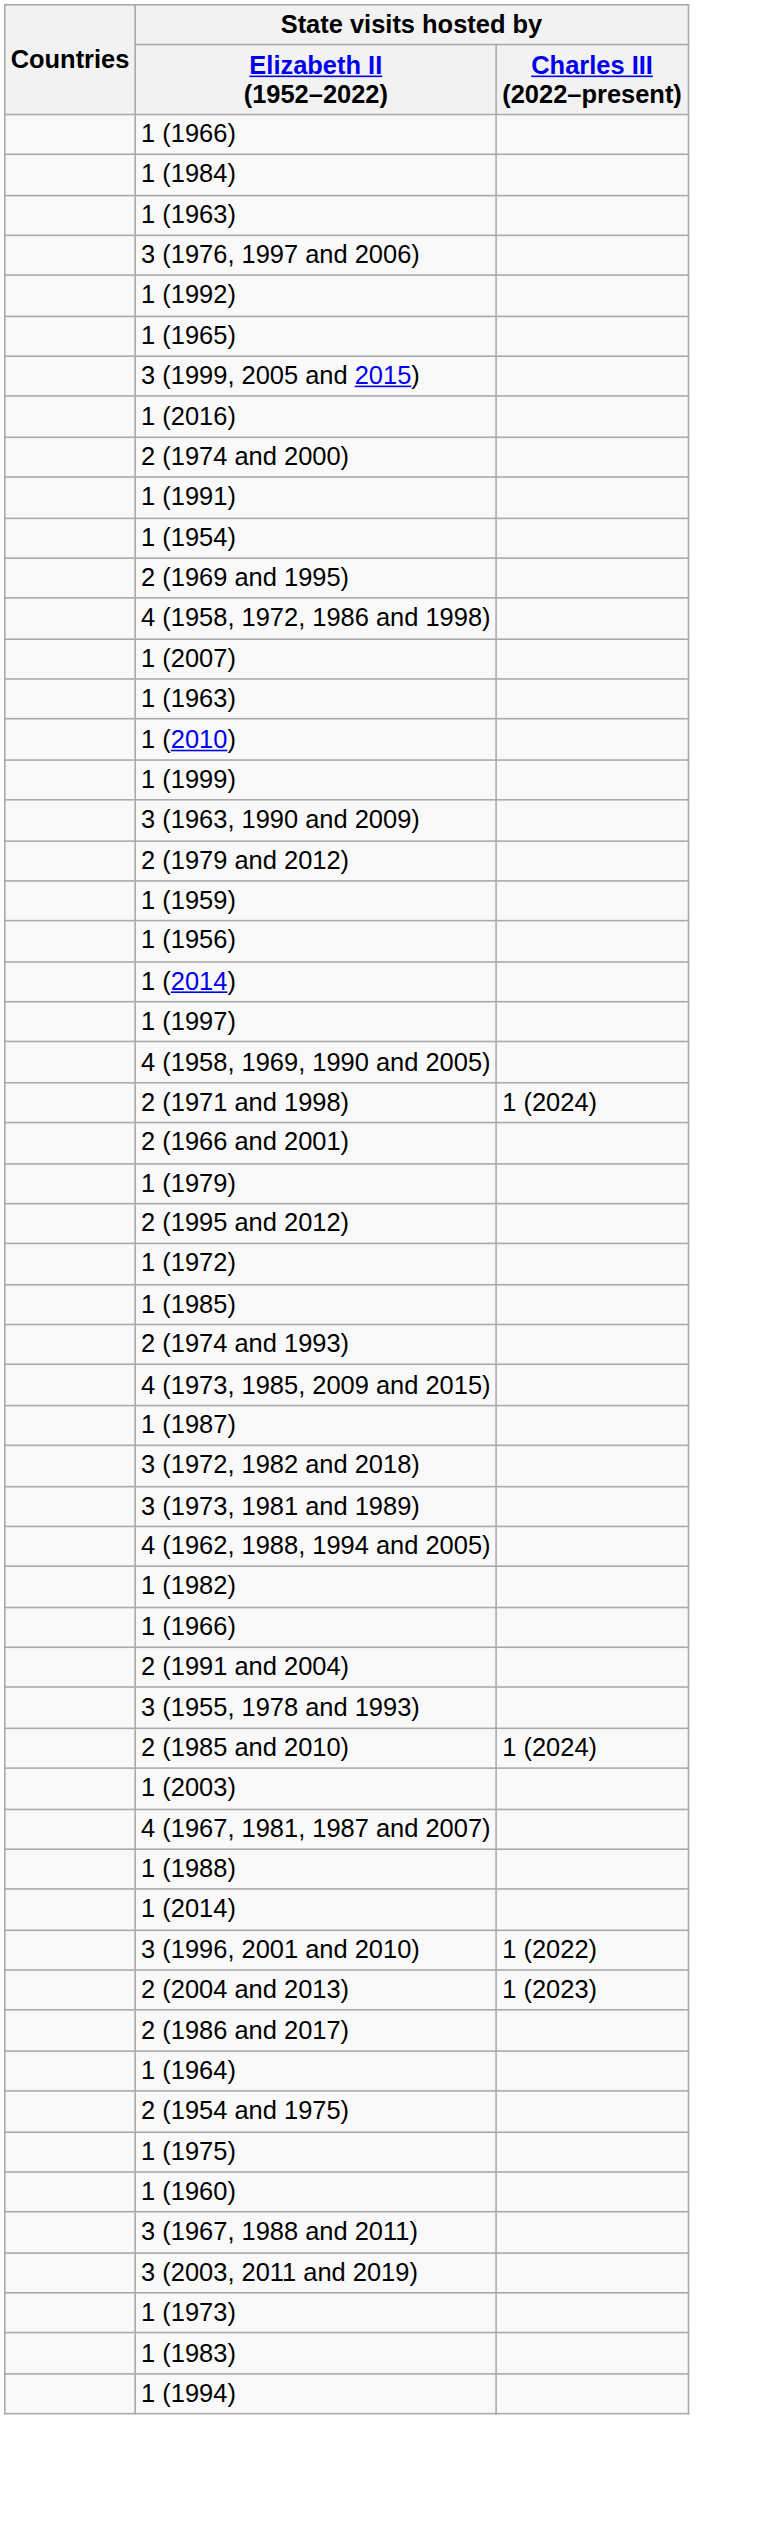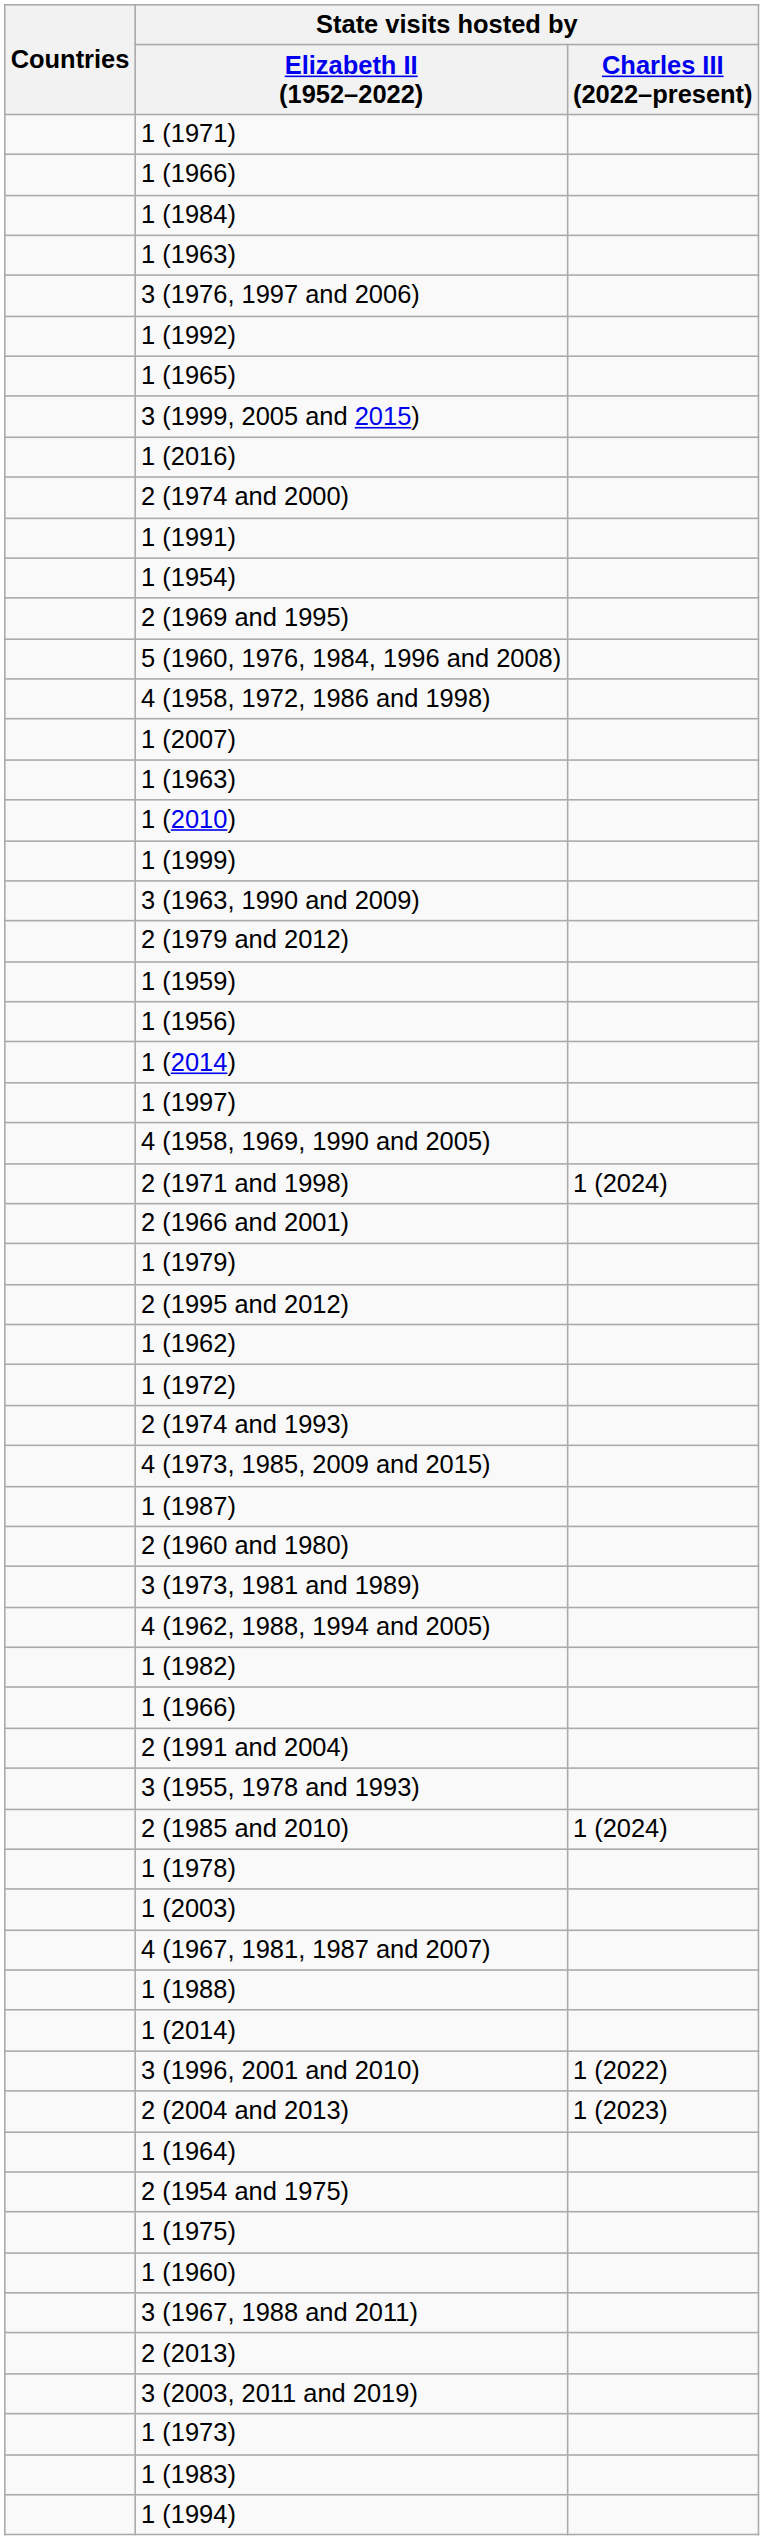 <table class="sortable wikitable">
 <tr>
 <th rowspan=2>Countries</th>
 <th colspan=2>State visits hosted by</th>
 </tr>
 <tr>
 <th><a href='#'>Elizabeth II</a><br>(1952–2022)</th>
 <th><a href='#'>Charles III</a><br>(2022–present)</th>
+</tr>
+<tr>
+<td></td>
+<td>1 (1971)</td>
+<td></td>
 </tr>
 <tr>
 <td></td>
 <td>1 (1966)</td>
 <td></td>
 </tr>
 <tr>
 <td></td>
 <td>1 (1984)</td>
 <td></td>
 </tr>
 <tr>
 <td></td>
 <td>1 (1963)</td>
 <td></td>
 </tr>
 <tr>
 <td></td>
 <td>3 (1976, 1997 and 2006)</td>
 <td></td>
 </tr>
 <tr>
 <td></td>
 <td>1 (1992)</td>
 <td></td>
 </tr>
 <tr>
 <td></td>
 <td>1 (1965)</td>
 <td></td>
 </tr>
 <tr>
 <td></td>
 <td>3 (1999, 2005 and <a href='#'>2015</a>)</td>
 <td></td>
 </tr>
 <tr>
 <td></td>
 <td>1 (2016)</td>
 <td></td>
 </tr>
 <tr>
 <td></td>
 <td>2 (1974 and 2000)</td>
 <td></td>
 </tr>
 <tr>
 <td></td>
 <td>1 (1991)</td>
 <td></td>
 </tr>
 <tr>
 <td></td>
 <td>1 (1954)</td>
 <td></td>
 </tr>
 <tr>
 <td></td>
 <td>2 (1969 and 1995)</td>
+<td></td>
+</tr>
+<tr>
+<td></td>
+<td>5 (1960, 1976, 1984, 1996 and 2008)</td>
 <td></td>
 </tr>
 <tr>
 <td></td>
 <td>4 (1958, 1972, 1986 and 1998)</td>
 <td></td>
 </tr>
 <tr>
 <td></td>
 <td>1 (2007)</td>
 <td></td>
 </tr>
 <tr>
 <td></td>
 <td>1 (1963)</td>
 <td></td>
 </tr>
 <tr>
 <td></td>
 <td>1 (<a href='#'>2010</a>)</td>
 <td></td>
 </tr>
 <tr>
 <td></td>
 <td>1 (1999)</td>
 <td></td>
 </tr>
 <tr>
 <td></td>
 <td>3 (1963, 1990 and 2009)</td>
 <td></td>
 </tr>
 <tr>
 <td></td>
 <td>2 (1979 and 2012)</td>
 <td></td>
 </tr>
 <tr>
 <td></td>
 <td>1 (1959)</td>
 <td></td>
 </tr>
 <tr>
 <td></td>
 <td>1 (1956)</td>
 <td></td>
 </tr>
 <tr>
 <td></td>
 <td>1 (<a href='#'>2014</a>)</td>
 <td></td>
 </tr>
 <tr>
 <td></td>
 <td>1 (1997)</td>
 <td></td>
 </tr>
 <tr>
 <td></td>
 <td>4 (1958, 1969, 1990 and 2005)</td>
 <td></td>
 </tr>
 <tr>
 <td></td>
 <td>2 (1971 and 1998)</td>
 <td>1 (2024)</td>
 </tr>
 <tr>
 <td></td>
 <td>2 (1966 and 2001)</td>
 <td></td>
 </tr>
 <tr>
 <td></td>
 <td>1 (1979)</td>
 <td></td>
 </tr>
 <tr>
 <td></td>
 <td>2 (1995 and 2012)</td>
 <td></td>
 </tr>
 <tr>
 <td></td>
-<td>1 (1972)</td>
+<td>1 (1962)</td>
 <td></td>
 </tr>
 <tr>
 <td></td>
-<td>1 (1985)</td>
+<td>1 (1972)</td>
 <td></td>
 </tr>
 <tr>
 <td></td>
 <td>2 (1974 and 1993)</td>
 <td></td>
 </tr>
 <tr>
 <td></td>
 <td>4 (1973, 1985, 2009 and 2015)</td>
 <td></td>
 </tr>
 <tr>
 <td></td>
 <td>1 (1987)</td>
 <td></td>
 </tr>
 <tr>
 <td></td>
-<td>3 (1972, 1982 and 2018)</td>
+<td>2 (1960 and 1980)</td>
 <td></td>
 </tr>
 <tr>
 <td></td>
 <td>3 (1973, 1981 and 1989)</td>
 <td></td>
 </tr>
 <tr>
 <td></td>
 <td>4 (1962, 1988, 1994 and 2005)</td>
 <td></td>
 </tr>
 <tr>
 <td></td>
 <td>1 (1982)</td>
 <td></td>
 </tr>
 <tr>
 <td></td>
 <td>1 (1966)</td>
 <td></td>
 </tr>
 <tr>
 <td></td>
 <td>2 (1991 and 2004)</td>
 <td></td>
 </tr>
 <tr>
 <td></td>
 <td>3 (1955, 1978 and 1993)</td>
 <td></td>
 </tr>
 <tr>
 <td></td>
 <td>2 (1985 and 2010)</td>
 <td>1 (2024)</td>
 </tr>
 <tr>
 <td></td>
+<td>1 (1978)</td>
+<td></td>
+</tr>
+<tr>
+<td></td>
 <td>1 (2003)</td>
 <td></td>
 </tr>
 <tr>
 <td></td>
 <td>4 (1967, 1981, 1987 and 2007)</td>
 <td></td>
 </tr>
 <tr>
 <td></td>
 <td>1 (1988)</td>
 <td></td>
 </tr>
 <tr>
 <td></td>
 <td>1 (2014)</td>
 <td></td>
 </tr>
 <tr>
 <td></td>
 <td>3 (1996, 2001 and 2010)</td>
 <td>1 (2022)</td>
 </tr>
 <tr>
 <td></td>
 <td>2 (2004 and 2013)</td>
 <td>1 (2023)</td>
 </tr>
 <tr>
 <td></td>
-<td>2 (1986 and 2017)</td>
-<td></td>
-</tr>
-<tr>
-<td></td>
 <td>1 (1964)</td>
 <td></td>
 </tr>
 <tr>
 <td></td>
 <td>2 (1954 and 1975)</td>
 <td></td>
 </tr>
 <tr>
 <td></td>
 <td>1 (1975)</td>
 <td></td>
 </tr>
 <tr>
 <td></td>
 <td>1 (1960)</td>
 <td></td>
 </tr>
 <tr>
 <td></td>
 <td>3 (1967, 1988 and 2011)</td>
 <td></td>
 </tr>
 <tr>
 <td></td>
+<td>2 (2013)</td>
+<td></td>
+</tr>
+<tr>
+<td></td>
 <td>3 (2003, 2011 and 2019)</td>
 <td></td>
 </tr>
 <tr>
 <td></td>
 <td>1 (1973)</td>
 <td></td>
 </tr>
 <tr>
 <td></td>
 <td>1 (1983)</td>
 <td></td>
 </tr>
 <tr>
 <td></td>
 <td>1 (1994)</td>
 <td></td>
 </tr>
 </table>
